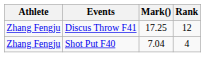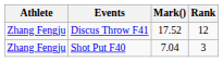 <table class=wikitable style="text-align: center; font-size:90%">
 <tr>
 <th>Athlete</th>
 <th>Events</th>
 <th>Mark()</th>
 <th>Rank</th>
 </tr>
 <tr>
 <td align=left><a href='#'>Zhang Fengju</a></td>
 <td align=left><a href='#'>Discus Throw F41</a></td>
-<td>17.25</td>
+<td>17.52</td>
 <td>12</td>
 </tr>
 <tr>
 <td align=left><a href='#'>Zhang Fengju</a></td>
 <td align=left><a href='#'>Shot Put F40</a></td>
 <td>7.04</td>
-<td>4</td>
+<td>3</td>
 </tr>
 </table>
